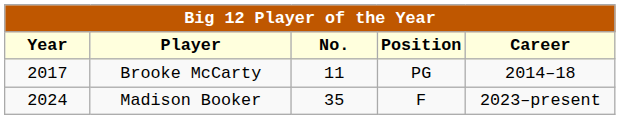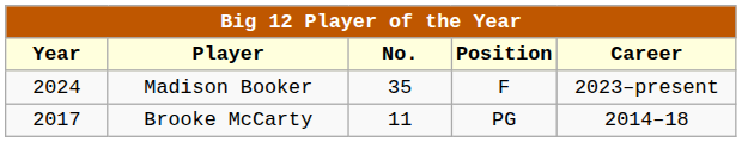 <table class="wikitable" style="text-align:center">
 <tr>
 <td colspan="5" style= "background: #BF5700; color:white"><strong>Big 12 Player of the Year</strong></td>
 </tr>
 <tr>
 <th style="width:60px; background: #ffffdd;">Year</th>
 <th style="width:150px; background: #ffffdd;">Player</th>
 <th style="width:60px; background: #ffffdd;">No.</th>
 <th style="width:60px; background: #ffffdd;">Position</th>
 <th style="width:110px; background: #ffffdd;">Career</th>
 </tr>
 <tr>
+<td>2024</td>
+<td>Madison Booker</td>
+<td>35</td>
+<td>F</td>
+<td>2023–present</td>
+</tr>
+<tr>
 <td>2017</td>
 <td>Brooke McCarty</td>
 <td>11</td>
 <td>PG</td>
 <td>2014–18</td>
 </tr>
-<tr>
-<td>2024</td>
-<td>Madison Booker</td>
-<td>35</td>
-<td>F</td>
-<td>2023–present</td>
-</tr>
 </table>
